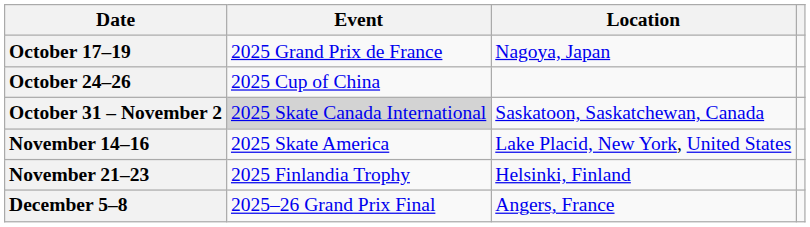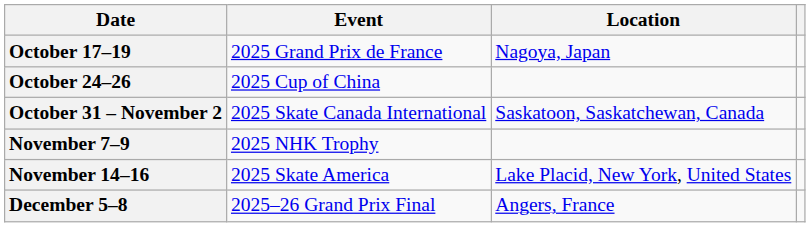 <table class="wikitable unsortable" style="text-align:left">
 <tr>
 <th scope="col">Date</th>
 <th scope="col">Event</th>
 <th scope="col">Location</th>
 <th scope="col"></th>
 </tr>
 <tr>
 <th scope="row" style="text-align:left">October 17–19</th>
 <td> <a href='#'>2025 Grand Prix de France</a></td>
 <td><a href='#'>Nagoya, Japan</a></td>
 <td></td>
 </tr>
 <tr>
 <th scope="row" style="text-align:left">October 24–26</th>
 <td> <a href='#'>2025 Cup of China</a></td>
 <td></td>
 <td></td>
 </tr>
 <tr>
 <th scope="row" style="text-align:left">October 31 – November 2</th>
-<td style="background: lightgrey;"> <a href='#'>2025 Skate Canada International</a></td>
+<td> <a href='#'>2025 Skate Canada International</a></td>
 <td><a href='#'>Saskatoon, Saskatchewan, Canada</a></td>
+<td></td>
+</tr>
+<tr>
+<th scope="row" style="text-align:left">November 7–9</th>
+<td> <a href='#'>2025 NHK Trophy</a></td>
+<td></td>
 <td></td>
 </tr>
 <tr>
 <th scope="row" style="text-align:left">November 14–16</th>
 <td> <a href='#'>2025 Skate America</a></td>
 <td><a href='#'>Lake Placid, New York</a>, <a href='#'>United States</a></td>
 <td></td>
 </tr>
 <tr>
-<th scope="row" style="text-align:left">November 21–23</th>
-<td> <a href='#'>2025 Finlandia Trophy</a></td>
-<td><a href='#'>Helsinki, Finland</a></td>
-<td></td>
-</tr>
-<tr>
 <th scope="row" style="text-align:left">December 5–8</th>
 <td> <a href='#'>2025–26 Grand Prix Final</a></td>
 <td><a href='#'>Angers, France</a></td>
 <td></td>
 </tr>
 </table>
